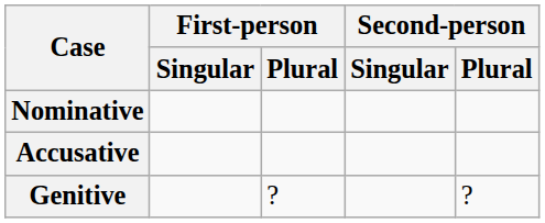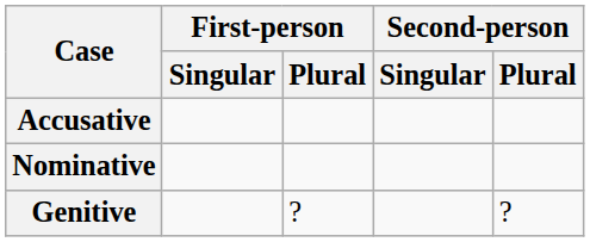 <table class="wikitable">
 <tr>
 <th rowspan=2>Case</th>
 <th colspan=2>First-person</th>
 <th colspan=2>Second-person</th>
 </tr>
 <tr>
 <th>Singular</th>
 <th>Plural</th>
 <th>Singular</th>
 <th>Plural</th>
 </tr>
 <tr>
-<th>Nominative</th>
+<th>Accusative</th>
 <td></td>
 <td></td>
 <td></td>
 <td></td>
 </tr>
 <tr>
-<th>Accusative</th>
+<th>Nominative</th>
 <td></td>
 <td></td>
 <td></td>
 <td></td>
 </tr>
 <tr>
 <th>Genitive</th>
 <td></td>
 <td>?</td>
 <td></td>
 <td>?</td>
 </tr>
 </table>
